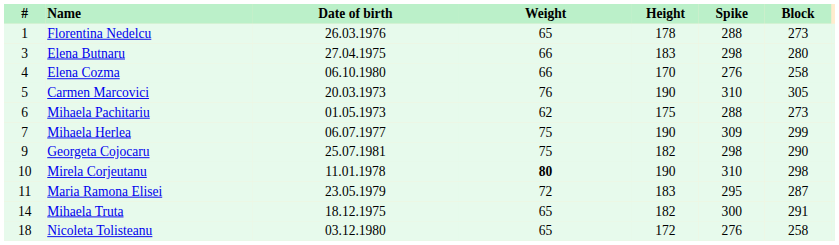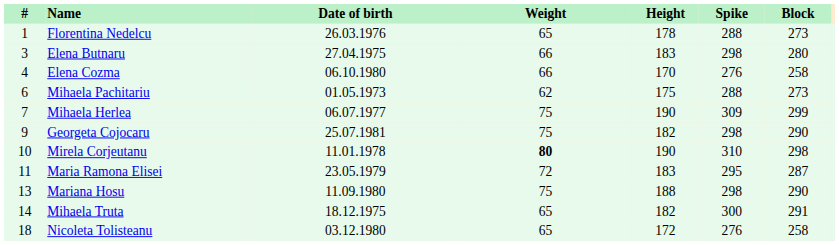 <table border=0 cellpadding=2 cellspacing=0  |- bgcolor=#FFECCE style="text-align:center; font-size:90%;" width=100%>
 <tr bgcolor=#BBF0C9>
 <th width=5%>#</th>
 <th width=25% align=left>Name</th>
 <th width=25%>Date of birth</th>
 <th width=21%>Weight</th>
 <th width=8%>Height</th>
 <th width=8%>Spike</th>
 <th width=8%>Block</th>
 </tr>
 <tr bgcolor=#E7FAEC>
 <td>1</td>
 <td align=left><a href='#'>Florentina Nedelcu</a></td>
 <td>26.03.1976</td>
 <td>65</td>
 <td>178</td>
 <td>288</td>
 <td>273</td>
 <td></td>
 </tr>
 <tr bgcolor=#E7FAEC>
 <td>3</td>
 <td align=left><a href='#'>Elena Butnaru</a></td>
 <td>27.04.1975</td>
 <td>66</td>
 <td>183</td>
 <td>298</td>
 <td>280</td>
 <td></td>
 </tr>
 <tr bgcolor=#E7FAEC>
 <td>4</td>
 <td align=left><a href='#'>Elena Cozma</a></td>
 <td>06.10.1980</td>
 <td>66</td>
 <td>170</td>
 <td>276</td>
 <td>258</td>
-<td></td>
-</tr>
-<tr bgcolor=#E7FAEC>
-<td>5</td>
-<td align=left><a href='#'>Carmen Marcovici</a></td>
-<td>20.03.1973</td>
-<td>76</td>
-<td>190</td>
-<td>310</td>
-<td>305</td>
 <td></td>
 </tr>
 <tr bgcolor=#E7FAEC>
 <td>6</td>
 <td align=left><a href='#'>Mihaela Pachitariu</a></td>
 <td>01.05.1973</td>
 <td>62</td>
 <td>175</td>
 <td>288</td>
 <td>273</td>
 <td></td>
 </tr>
 <tr bgcolor=#E7FAEC>
 <td>7</td>
 <td align=left><a href='#'>Mihaela Herlea</a></td>
 <td>06.07.1977</td>
 <td>75</td>
 <td>190</td>
 <td>309</td>
 <td>299</td>
 <td></td>
 </tr>
 <tr bgcolor=#E7FAEC>
 <td>9</td>
 <td align=left><a href='#'>Georgeta Cojocaru</a></td>
 <td>25.07.1981</td>
 <td>75</td>
 <td>182</td>
 <td>298</td>
 <td>290</td>
 <td></td>
 </tr>
 <tr bgcolor=#E7FAEC>
 <td>10</td>
 <td align=left><a href='#'>Mirela Corjeutanu</a></td>
 <td>11.01.1978</td>
 <td><strong>80</strong></td>
 <td>190</td>
 <td>310</td>
 <td>298</td>
 <td></td>
 </tr>
 <tr bgcolor=#E7FAEC>
 <td>11</td>
 <td align=left><a href='#'>Maria Ramona Elisei</a></td>
 <td>23.05.1979</td>
 <td>72</td>
 <td>183</td>
 <td>295</td>
 <td>287</td>
 <td></td>
 </tr>
 <tr bgcolor=#E7FAEC>
+<td>13</td>
+<td align=left><a href='#'>Mariana Hosu</a></td>
+<td>11.09.1980</td>
+<td>75</td>
+<td>188</td>
+<td>298</td>
+<td>290</td>
+<td></td>
+</tr>
+<tr bgcolor=#E7FAEC>
 <td>14</td>
 <td align=left><a href='#'>Mihaela Truta</a></td>
 <td>18.12.1975</td>
 <td>65</td>
 <td>182</td>
 <td>300</td>
 <td>291</td>
 <td></td>
 </tr>
 <tr bgcolor=#E7FAEC>
 <td>18</td>
 <td align=left><a href='#'>Nicoleta Tolisteanu</a></td>
 <td>03.12.1980</td>
 <td>65</td>
 <td>172</td>
 <td>276</td>
 <td>258</td>
 <td></td>
 </tr>
 </table>
